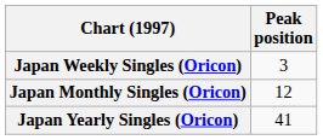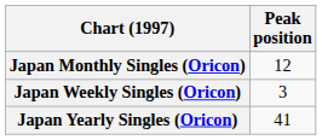 <table class="wikitable sortable plainrowheaders" style="text-align:center;">
 <tr>
 <th scope="col">Chart (1997)</th>
 <th scope="col">Peak<br>position</th>
 </tr>
 <tr>
+<th scope="row">Japan Monthly Singles (<a href='#'>Oricon</a>)</th>
+<td style="text-align:center;">12</td>
+</tr>
+<tr>
 <th scope="row">Japan Weekly Singles (<a href='#'>Oricon</a>)</th>
 <td style="text-align:center;">3</td>
-</tr>
-<tr>
-<th scope="row">Japan Monthly Singles (<a href='#'>Oricon</a>)</th>
-<td style="text-align:center;">12</td>
 </tr>
 <tr>
 <th scope="row">Japan Yearly Singles (<a href='#'>Oricon</a>)</th>
 <td style="text-align:center;">41</td>
 </tr>
 </table>
